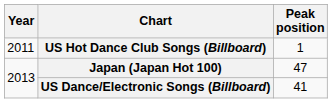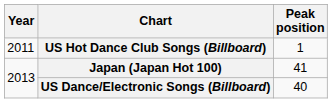 <table class="wikitable plainrowheaders sortable">
 <tr>
 <th scope="col">Year</th>
 <th scope="col">Chart</th>
 <th scope="col">Peak<br>position</th>
 </tr>
 <tr>
 <td>2011</td>
 <th scope="row">US Hot Dance Club Songs (<em>Billboard</em>)</th>
 <td style="text-align:center;">1</td>
 </tr>
 <tr>
 <td rowspan=2>2013</td>
 <th scope="row">Japan (Japan Hot 100)</th>
-<td style="text-align:center;">47</td>
+<td style="text-align:center;">41</td>
 </tr>
 <tr>
 <th scope="row">US Dance/Electronic Songs (<em>Billboard</em>)</th>
-<td style="text-align:center;">41</td>
+<td style="text-align:center;">40</td>
 </tr>
 </table>
